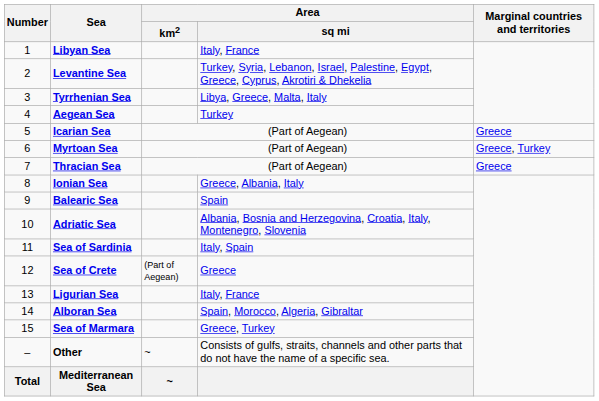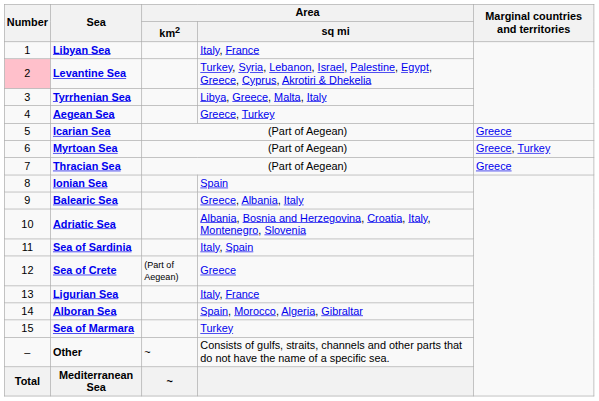 <table class="wikitable sortable">
 <tr>
 <th rowspan=2>Number</th>
 <th rowspan=2>Sea</th>
 <th colspan=2>Area</th>
 <th rowspan=2>Marginal countries and territories</th>
 </tr>
 <tr>
 <th>km<sup>2</sup></th>
 <th>sq mi</th>
 </tr>
 <tr>
 <td align=center>1</td>
 <td><strong><a href='#'>Libyan Sea</a></strong></td>
 <td></td>
 <td><a href='#'>Italy</a>, <a href='#'>France</a></td>
 </tr>
 <tr>
-<td align=center>2</td>
+<td align=center style="background: pink;">2</td>
 <td><strong><a href='#'>Levantine Sea</a></strong></td>
 <td></td>
 <td><a href='#'>Turkey</a>, <a href='#'>Syria</a>, <a href='#'>Lebanon</a>, <a href='#'>Israel</a>, <a href='#'>Palestine</a>, <a href='#'>Egypt</a>, <a href='#'>Greece</a>, <a href='#'>Cyprus</a>, <a href='#'>Akrotiri & Dhekelia</a></td>
 </tr>
 <tr>
 <td align=center>3</td>
 <td><strong><a href='#'>Tyrrhenian Sea</a></strong></td>
 <td></td>
 <td><a href='#'>Libya</a>, <a href='#'>Greece</a>, <a href='#'>Malta</a>, <a href='#'>Italy</a></td>
 </tr>
 <tr>
 <td align=center>4</td>
 <td><strong><a href='#'>Aegean Sea</a></strong></td>
 <td></td>
-<td><a href='#'>Turkey</a></td>
+<td><a href='#'>Greece</a>, <a href='#'>Turkey</a></td>
 </tr>
 <tr>
 <td align=center>5</td>
 <td><strong><a href='#'>Icarian Sea</a></strong></td>
 <td colspan=2 align=center>(Part of Aegean)</td>
 <td><a href='#'>Greece</a></td>
 </tr>
 <tr>
 <td align=center>6</td>
 <td><strong><a href='#'>Myrtoan Sea</a></strong></td>
 <td colspan=2 align=center>(Part of Aegean)</td>
 <td><a href='#'>Greece</a>, <a href='#'>Turkey</a></td>
 </tr>
 <tr>
 <td align=center>7</td>
 <td><strong><a href='#'>Thracian Sea</a></strong></td>
 <td colspan=2 align=center>(Part of Aegean)</td>
 <td><a href='#'>Greece</a></td>
 </tr>
 <tr>
 <td align=center>8</td>
 <td><strong><a href='#'>Ionian Sea</a></strong></td>
 <td></td>
-<td><a href='#'>Greece</a>, <a href='#'>Albania</a>, <a href='#'>Italy</a></td>
+<td><a href='#'>Spain</a></td>
 </tr>
 <tr>
 <td align=center>9</td>
 <td><strong><a href='#'>Balearic Sea</a></strong></td>
 <td></td>
-<td><a href='#'>Spain</a></td>
+<td><a href='#'>Greece</a>, <a href='#'>Albania</a>, <a href='#'>Italy</a></td>
 </tr>
 <tr>
 <td align=center>10</td>
 <td><strong><a href='#'>Adriatic Sea</a></strong></td>
 <td></td>
 <td><a href='#'>Albania</a>, <a href='#'>Bosnia and Herzegovina</a>, <a href='#'>Croatia</a>, <a href='#'>Italy</a>, <a href='#'>Montenegro</a>, <a href='#'>Slovenia</a></td>
 </tr>
 <tr>
 <td align=center>11</td>
 <td><strong><a href='#'>Sea of Sardinia</a></strong></td>
 <td></td>
 <td><a href='#'>Italy</a>, <a href='#'>Spain</a></td>
 </tr>
 <tr>
 <td align=center>12</td>
 <td><strong><a href='#'>Sea of Crete</a></strong></td>
 <td> <small>(Part of Aegean)</small></td>
 <td><a href='#'>Greece</a></td>
 </tr>
 <tr>
 <td align=center>13</td>
 <td><strong><a href='#'>Ligurian Sea</a></strong></td>
 <td></td>
 <td><a href='#'>Italy</a>, <a href='#'>France</a></td>
 </tr>
 <tr>
 <td align=center>14</td>
 <td><strong><a href='#'>Alboran Sea</a></strong></td>
 <td></td>
 <td><a href='#'>Spain</a>, <a href='#'>Morocco</a>, <a href='#'>Algeria</a>, <a href='#'>Gibraltar</a></td>
 </tr>
 <tr>
 <td align=center>15</td>
 <td><strong><a href='#'>Sea of Marmara</a></strong></td>
 <td></td>
-<td><a href='#'>Greece</a>, <a href='#'>Turkey</a></td>
+<td><a href='#'>Turkey</a></td>
 </tr>
 <tr>
 <td align=center>–</td>
 <td><strong>Other</strong></td>
 <td>~</td>
 <td>Consists of gulfs, straits, channels and other parts that do not have the name of a specific sea.</td>
 </tr>
 <tr>
 <th>Total</th>
 <th>Mediterranean Sea</th>
 <th>~</th>
 <th></th>
 </tr>
 </table>
